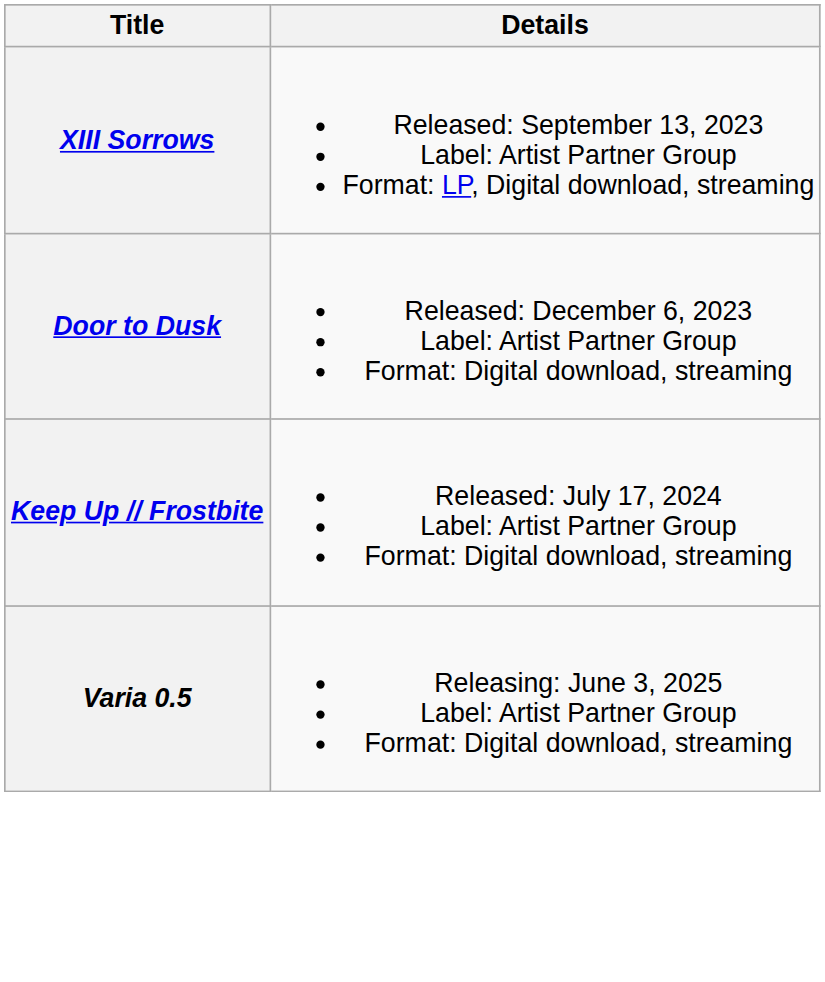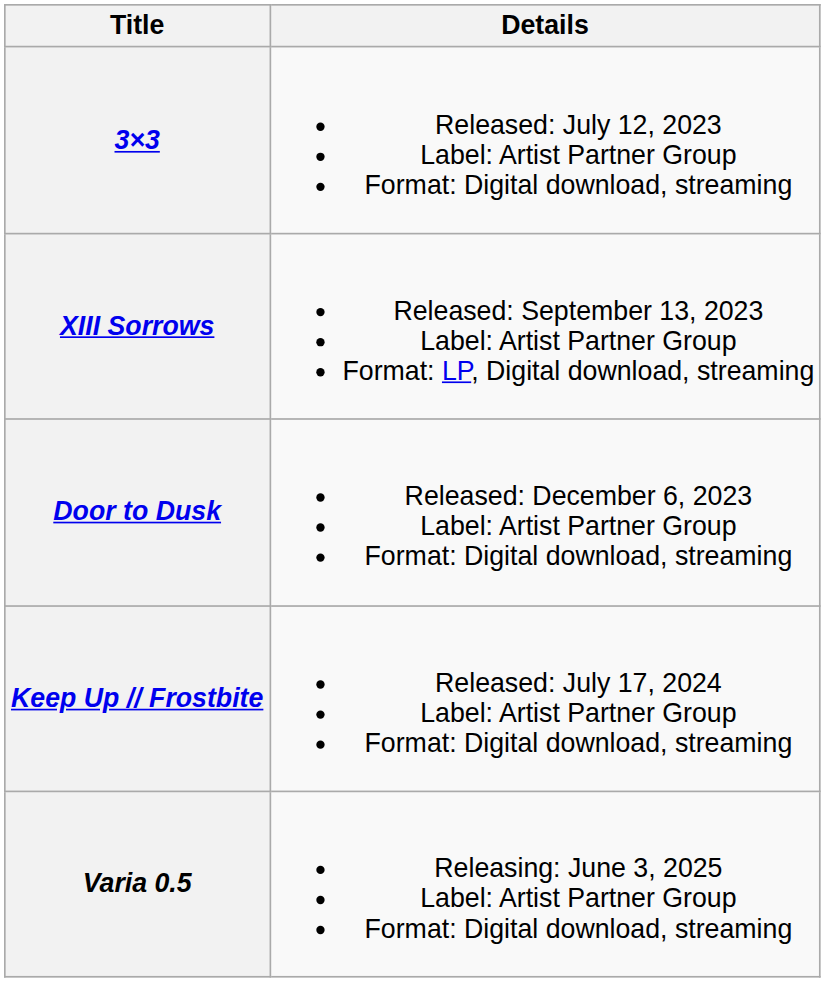 <table class="wikitable plainrowheaders" style="text-align:center;">
 <tr>
 <th scope="col">Title</th>
 <th scope="col">Details</th>
+</tr>
+<tr>
+<th scope="row"><em><a href='#'>3×3</a></em><br></th>
+<td><br><ul><li>Released: July 12, 2023</li><li>Label: Artist Partner Group</li><li>Format: Digital download, streaming</li></ul></td>
 </tr>
 <tr>
 <th scope="row"><em><a href='#'>XIII Sorrows</a></em></th>
 <td><br><ul><li>Released: September 13, 2023</li><li>Label: Artist Partner Group</li><li>Format: <a href='#'>LP</a>, Digital download, streaming</li></ul></td>
 </tr>
 <tr>
 <th scope="row"><em><a href='#'>Door to Dusk</a></em></th>
 <td><br><ul><li>Released: December 6, 2023</li><li>Label: Artist Partner Group</li><li>Format: Digital download, streaming</li></ul></td>
 </tr>
 <tr>
 <th scope="row"><em><a href='#'>Keep Up // Frostbite</a></em></th>
 <td><br><ul><li>Released: July 17, 2024</li><li>Label: Artist Partner Group</li><li>Format: Digital download, streaming</li></ul></td>
 </tr>
 <tr>
 <th scope="row"><em>Varia 0.5</em></th>
 <td><br><ul><li>Releasing: June 3, 2025</li><li>Label: Artist Partner Group</li><li>Format: Digital download, streaming</li></ul></td>
 </tr>
 </table>
